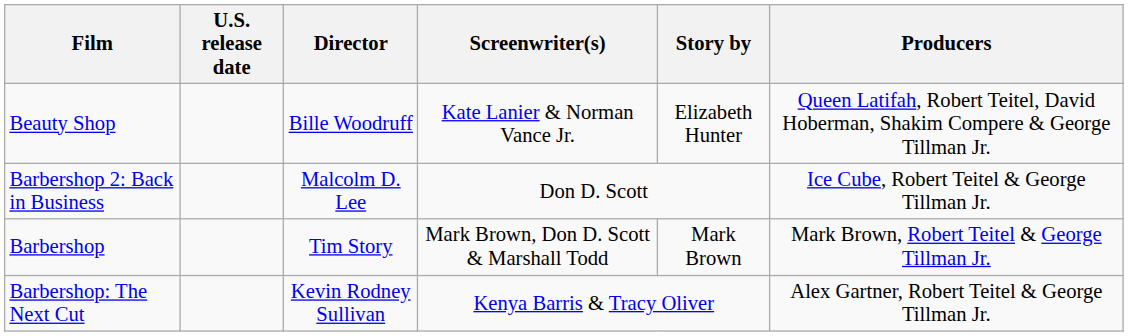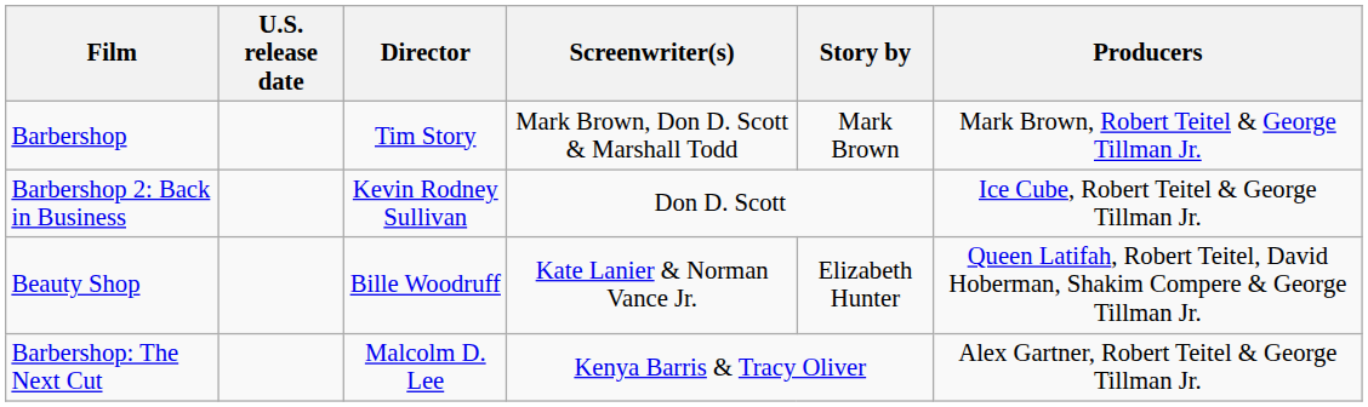 <table class="wikitable plainrowheaders" style="text-align:center">
 <tr>
 <th>Film</th>
 <th>U.S. release date</th>
 <th>Director</th>
 <th>Screenwriter(s)</th>
 <th>Story by</th>
 <th>Producers</th>
 </tr>
 <tr>
+<td style="text-align:left"><a href='#'>Barbershop</a></td>
+<td style="text-align:left"></td>
+<td><a href='#'>Tim Story</a></td>
+<td>Mark Brown, Don D. Scott & Marshall Todd</td>
+<td>Mark Brown</td>
+<td>Mark Brown, <a href='#'>Robert Teitel</a> & <a href='#'>George Tillman Jr.</a></td>
+</tr>
+<tr>
+<td style="text-align:left"><a href='#'>Barbershop 2: Back in Business</a></td>
+<td style="text-align:left"></td>
+<td><a href='#'>Kevin Rodney Sullivan</a></td>
+<td colspan="2">Don D. Scott</td>
+<td><a href='#'>Ice Cube</a>, Robert Teitel & George Tillman Jr.</td>
+</tr>
+<tr>
 <td style="text-align:left"><a href='#'>Beauty Shop</a></td>
 <td style="text-align:left"></td>
 <td><a href='#'>Bille Woodruff</a></td>
 <td><a href='#'>Kate Lanier</a> & Norman Vance Jr.</td>
 <td>Elizabeth Hunter</td>
 <td><a href='#'>Queen Latifah</a>, Robert Teitel, David Hoberman, Shakim Compere & George Tillman Jr.</td>
 </tr>
 <tr>
-<td style="text-align:left"><a href='#'>Barbershop 2: Back in Business</a></td>
+<td style="text-align:left"><a href='#'>Barbershop: The Next Cut</a></td>
 <td style="text-align:left"></td>
 <td><a href='#'>Malcolm D. Lee</a></td>
-<td colspan="2">Don D. Scott</td>
-<td><a href='#'>Ice Cube</a>, Robert Teitel & George Tillman Jr.</td>
-</tr>
-<tr>
-<td style="text-align:left"><a href='#'>Barbershop</a></td>
-<td style="text-align:left"></td>
-<td><a href='#'>Tim Story</a></td>
-<td>Mark Brown, Don D. Scott & Marshall Todd</td>
-<td>Mark Brown</td>
-<td>Mark Brown, <a href='#'>Robert Teitel</a> & <a href='#'>George Tillman Jr.</a></td>
-</tr>
-<tr>
-<td style="text-align:left"><a href='#'>Barbershop: The Next Cut</a></td>
-<td style="text-align:left"></td>
-<td><a href='#'>Kevin Rodney Sullivan</a></td>
 <td colspan="2"><a href='#'>Kenya Barris</a> & <a href='#'>Tracy Oliver</a></td>
 <td>Alex Gartner, Robert Teitel & George Tillman Jr.</td>
 </tr>
 </table>
